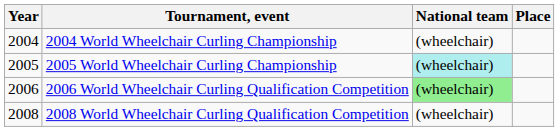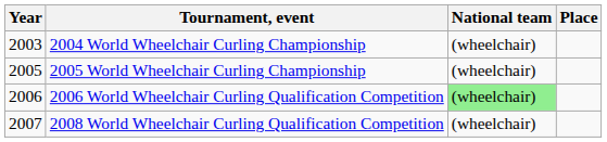 <table class="wikitable">
 <tr>
 <th scope="col">Year</th>
 <th scope="col">Tournament, event</th>
 <th scope="col">National team</th>
 <th scope="col">Place</th>
 </tr>
 <tr>
-<td>2004</td>
+<td>2003</td>
 <td><a href='#'>2004 World Wheelchair Curling Championship</a></td>
 <td> (wheelchair)</td>
 <td></td>
 </tr>
 <tr>
 <td>2005</td>
 <td><a href='#'>2005 World Wheelchair Curling Championship</a></td>
-<td style="background: paleturquoise;"> (wheelchair)</td>
+<td> (wheelchair)</td>
 <td></td>
 </tr>
 <tr>
 <td>2006</td>
 <td><a href='#'>2006 World Wheelchair Curling Qualification Competition</a></td>
 <td style="background: lightgreen;"> (wheelchair)</td>
 <td></td>
 </tr>
 <tr>
-<td>2008</td>
+<td>2007</td>
 <td><a href='#'>2008 World Wheelchair Curling Qualification Competition</a></td>
 <td> (wheelchair)</td>
 <td></td>
 </tr>
 </table>
